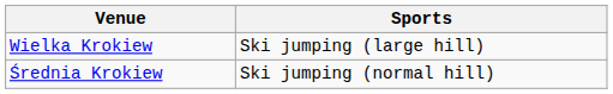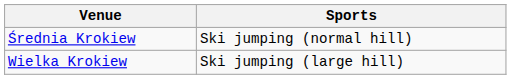 <table class="wikitable sortable">
 <tr>
 <th width="170">Venue</th>
 <th width="278">Sports</th>
 </tr>
 <tr>
+<td><a href='#'>Średnia Krokiew</a></td>
+<td>Ski jumping (normal hill)</td>
+</tr>
+<tr>
 <td><a href='#'>Wielka Krokiew</a></td>
 <td>Ski jumping (large hill)</td>
 </tr>
-<tr>
-<td><a href='#'>Średnia Krokiew</a></td>
-<td>Ski jumping (normal hill)</td>
-</tr>
 </table>
